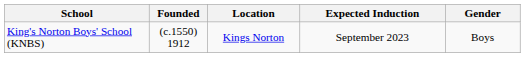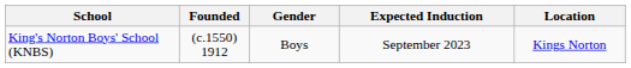 <table class="wikitable" style="text-align: center;">
 <tr>
 <th width="200">School</th>
 <th width="75">Founded</th>
+<th width="100">Gender</th>
+<th width="200">Expected Induction</th>
 <th width="125">Location</th>
-<th width="200">Expected Induction</th>
-<th width="100">Gender</th>
 </tr>
 <tr>
 <td style="text-align: left;"><a href='#'>King's Norton Boys' School</a> (KNBS)</td>
 <td>(c.1550)<br>1912</td>
+<td>Boys</td>
+<td>September 2023</td>
 <td><a href='#'>Kings Norton</a></td>
-<td>September 2023</td>
-<td>Boys</td>
 </tr>
 </table>
